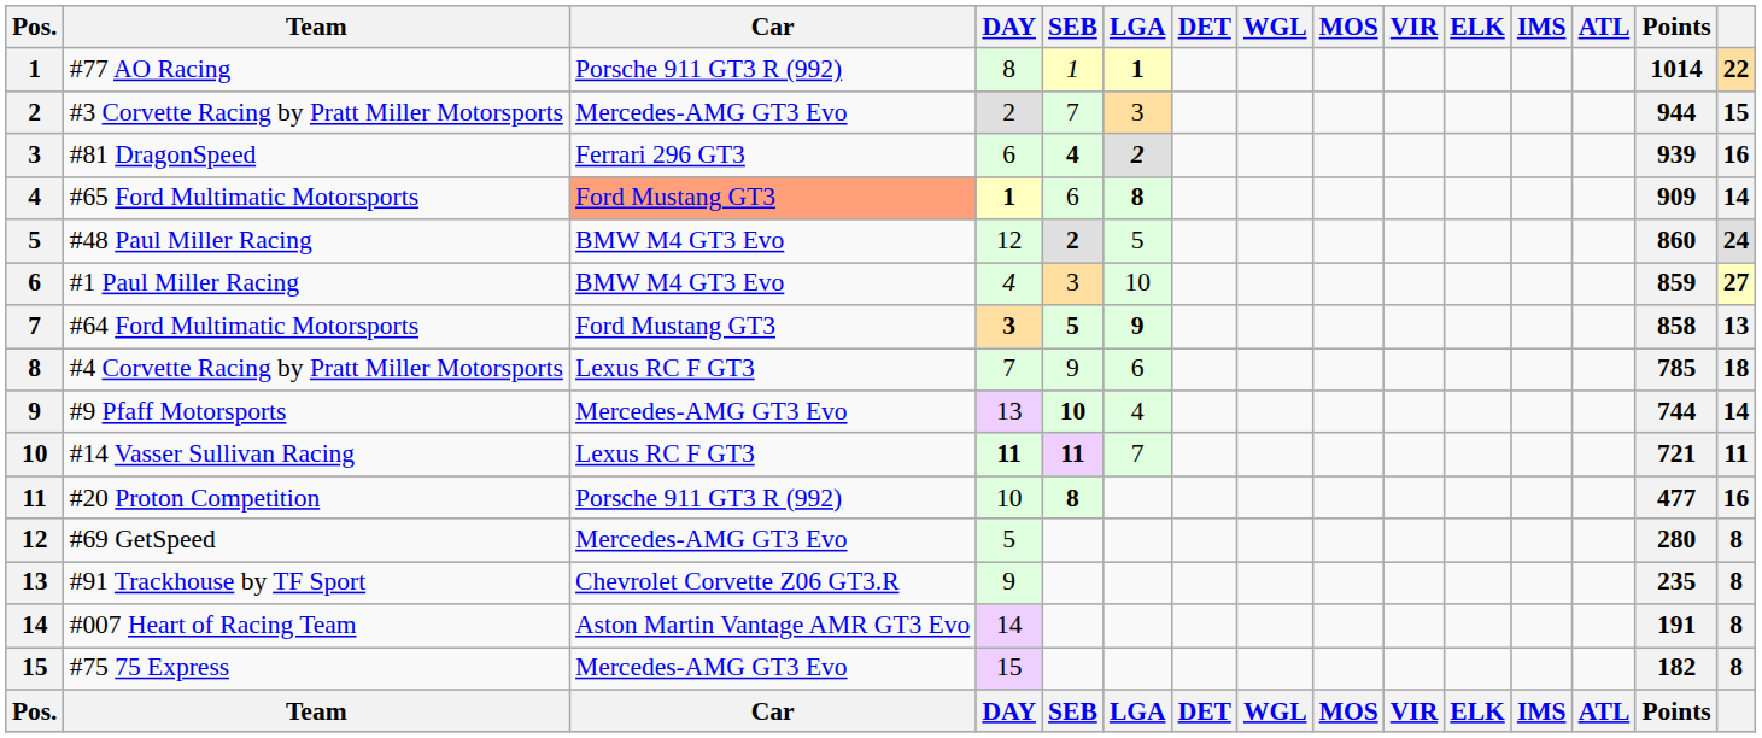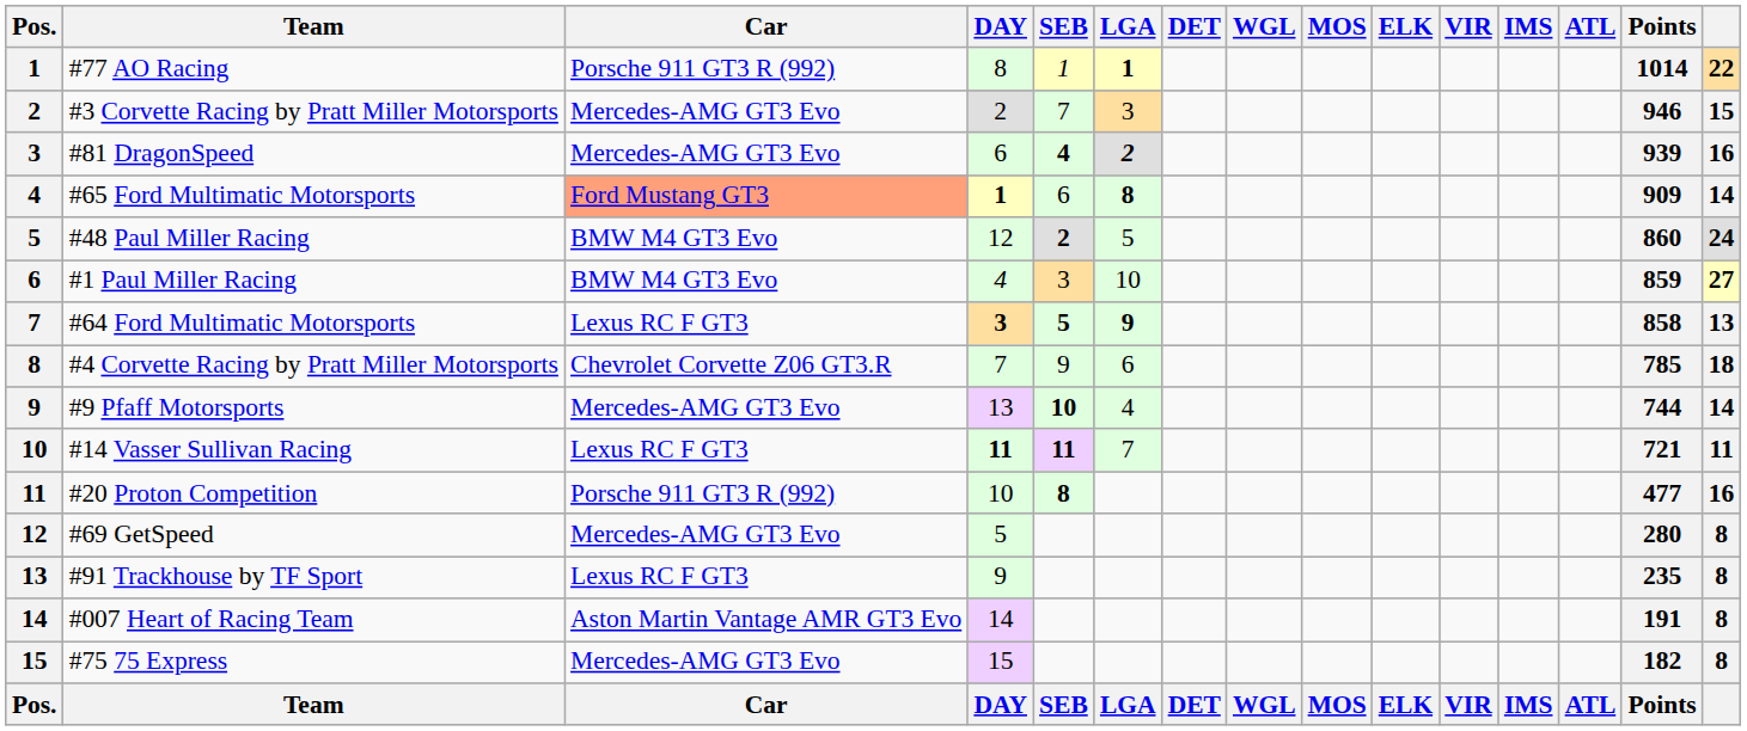 <table class="wikitable" style="font-size:85%;">
 <tr>
 <th>Pos.</th>
 <th>Team</th>
 <th>Car</th>
 <th><a href='#'>DAY</a></th>
 <th><a href='#'>SEB</a></th>
 <th><a href='#'>LGA</a></th>
 <th><a href='#'>DET</a></th>
 <th><a href='#'>WGL</a></th>
 <th><a href='#'>MOS</a></th>
+<th><a href='#'>ELK</a></th>
 <th><a href='#'>VIR</a></th>
-<th><a href='#'>ELK</a></th>
 <th><a href='#'>IMS</a></th>
 <th><a href='#'>ATL</a></th>
 <th>Points</th>
 <th></th>
 </tr>
 <tr>
 <th>1</th>
 <td>#77 <a href='#'>AO Racing</a></td>
 <td><a href='#'>Porsche 911 GT3 R (992)</a></td>
 <td style="background:#dfffdf" align="center">8</td>
 <td style="background:#ffffbf" align="center"><em>1</em></td>
 <td style="background:#ffffbf" align="center"><strong>1</strong></td>
 <td style="background:#" align="center"></td>
 <td style="background:#" align="center"></td>
 <td style="background:#" align="center"></td>
 <td style="background:#" align="center"></td>
 <td style="background:#" align="center"></td>
 <td style="background:#" align="center"></td>
 <td style="background:#" align="center"></td>
 <th>1014</th>
 <th style="background:#ffdf9f">22</th>
 </tr>
 <tr>
 <th>2</th>
 <td>#3 <a href='#'>Corvette Racing</a> by <a href='#'>Pratt Miller Motorsports</a></td>
 <td><a href='#'>Mercedes-AMG GT3 Evo</a></td>
 <td style="background:#dfdfdf" align="center">2</td>
 <td style="background:#dfffdf" align="center">7</td>
 <td style="background:#ffdf9f" align="center">3</td>
 <td style="background:#" align="center"></td>
 <td style="background:#" align="center"></td>
 <td style="background:#" align="center"></td>
 <td style="background:#" align="center"></td>
 <td style="background:#" align="center"></td>
 <td style="background:#" align="center"></td>
 <td style="background:#" align="center"></td>
-<th>944</th>
+<th>946</th>
 <th>15</th>
 </tr>
 <tr>
 <th>3</th>
 <td>#81 <a href='#'>DragonSpeed</a></td>
-<td><a href='#'>Ferrari 296 GT3</a></td>
+<td><a href='#'>Mercedes-AMG GT3 Evo</a></td>
 <td style="background:#dfffdf" align="center">6</td>
 <td style="background:#dfffdf" align="center"><strong>4</strong></td>
 <td style="background:#dfdfdf" align="center"><strong><em>2</em></strong></td>
 <td style="background:#" align="center"></td>
 <td style="background:#" align="center"></td>
 <td style="background:#" align="center"></td>
 <td style="background:#" align="center"></td>
 <td style="background:#" align="center"></td>
 <td style="background:#" align="center"></td>
 <td style="background:#" align="center"></td>
 <th>939</th>
 <th>16</th>
 </tr>
 <tr>
 <th>4</th>
 <td>#65 <a href='#'>Ford Multimatic Motorsports</a></td>
 <td style="background: lightsalmon;"><a href='#'>Ford Mustang GT3</a></td>
 <td style="background:#ffffbf" align="center"><strong>1</strong></td>
 <td style="background:#dfffdf" align="center">6</td>
 <td style="background:#dfffdf" align="center"><strong>8</strong></td>
 <td style="background:#" align="center"></td>
 <td style="background:#" align="center"></td>
 <td style="background:#" align="center"></td>
 <td style="background:#" align="center"></td>
 <td style="background:#" align="center"></td>
 <td style="background:#" align="center"></td>
 <td style="background:#" align="center"></td>
 <th>909</th>
 <th>14</th>
 </tr>
 <tr>
 <th>5</th>
 <td>#48 <a href='#'>Paul Miller Racing</a></td>
 <td><a href='#'>BMW M4 GT3 Evo</a></td>
 <td style="background:#dfffdf" align="center">12</td>
 <td style="background:#dfdfdf" align="center"><strong>2</strong></td>
 <td style="background:#dfffdf" align="center">5</td>
 <td style="background:#" align="center"></td>
 <td style="background:#" align="center"></td>
 <td style="background:#" align="center"></td>
 <td style="background:#" align="center"></td>
 <td style="background:#" align="center"></td>
 <td style="background:#" align="center"></td>
 <td style="background:#" align="center"></td>
 <th>860</th>
 <th style="background:#dfdfdf">24</th>
 </tr>
 <tr>
 <th>6</th>
 <td>#1 <a href='#'>Paul Miller Racing</a></td>
 <td><a href='#'>BMW M4 GT3 Evo</a></td>
 <td style="background:#dfffdf" align="center"><em>4</em></td>
 <td style="background:#ffdf9f" align="center">3</td>
 <td style="background:#dfffdf" align="center">10</td>
 <td style="background:#" align="center"></td>
 <td style="background:#" align="center"></td>
 <td style="background:#" align="center"></td>
 <td style="background:#" align="center"></td>
 <td style="background:#" align="center"></td>
 <td style="background:#" align="center"></td>
 <td style="background:#" align="center"></td>
 <th>859</th>
 <th style="background:#ffffbf">27</th>
 </tr>
 <tr>
 <th>7</th>
 <td>#64 <a href='#'>Ford Multimatic Motorsports</a></td>
-<td><a href='#'>Ford Mustang GT3</a></td>
+<td><a href='#'>Lexus RC F GT3</a></td>
 <td style="background:#ffdf9f" align="center"><strong>3</strong></td>
 <td style="background:#dfffdf" align="center"><strong>5</strong></td>
 <td style="background:#dfffdf" align="center"><strong>9</strong></td>
 <td style="background:#" align="center"></td>
 <td style="background:#" align="center"></td>
 <td style="background:#" align="center"></td>
 <td style="background:#" align="center"></td>
 <td style="background:#" align="center"></td>
 <td style="background:#" align="center"></td>
 <td style="background:#" align="center"></td>
 <th>858</th>
 <th>13</th>
 </tr>
 <tr>
 <th>8</th>
 <td>#4 <a href='#'>Corvette Racing</a> by <a href='#'>Pratt Miller Motorsports</a></td>
-<td><a href='#'>Lexus RC F GT3</a></td>
+<td><a href='#'>Chevrolet Corvette Z06 GT3.R</a></td>
 <td style="background:#dfffdf" align="center">7</td>
 <td style="background:#dfffdf" align="center">9</td>
 <td style="background:#dfffdf" align="center">6</td>
 <td style="background:#" align="center"></td>
 <td style="background:#" align="center"></td>
 <td style="background:#" align="center"></td>
 <td style="background:#" align="center"></td>
 <td style="background:#" align="center"></td>
 <td style="background:#" align="center"></td>
 <td style="background:#" align="center"></td>
 <th>785</th>
 <th>18</th>
 </tr>
 <tr>
 <th>9</th>
 <td>#9 <a href='#'>Pfaff Motorsports</a></td>
 <td><a href='#'>Mercedes-AMG GT3 Evo</a></td>
 <td style="background:#efcfff" align="center">13</td>
 <td style="background:#dfffdf" align="center"><strong>10</strong></td>
 <td style="background:#dfffdf" align="center">4</td>
 <td style="background:#" align="center"></td>
 <td style="background:#" align="center"></td>
 <td style="background:#" align="center"></td>
 <td style="background:#" align="center"></td>
 <td style="background:#" align="center"></td>
 <td style="background:#" align="center"></td>
 <td style="background:#" align="center"></td>
 <th>744</th>
 <th>14</th>
 </tr>
 <tr>
 <th>10</th>
 <td>#14 <a href='#'>Vasser Sullivan Racing</a></td>
 <td><a href='#'>Lexus RC F GT3</a></td>
 <td style="background:#dfffdf" align="center"><strong>11</strong></td>
 <td style="background:#efcfff" align="center"><strong>11</strong></td>
 <td style="background:#dfffdf" align="center">7</td>
 <td style="background:#" align="center"></td>
 <td style="background:#" align="center"></td>
 <td style="background:#" align="center"></td>
 <td style="background:#" align="center"></td>
 <td style="background:#" align="center"></td>
 <td style="background:#" align="center"></td>
 <td style="background:#" align="center"></td>
 <th>721</th>
 <th>11</th>
 </tr>
 <tr>
 <th>11</th>
 <td>#20 <a href='#'>Proton Competition</a></td>
 <td><a href='#'>Porsche 911 GT3 R (992)</a></td>
 <td style="background:#dfffdf" align="center">10</td>
 <td style="background:#dfffdf" align="center"><strong>8</strong></td>
 <td></td>
 <td style="background:#" align="center"></td>
 <td style="background:#" align="center"></td>
 <td style="background:#" align="center"></td>
 <td style="background:#" align="center"></td>
 <td style="background:#" align="center"></td>
 <td style="background:#" align="center"></td>
 <td style="background:#" align="center"></td>
 <th>477</th>
 <th>16</th>
 </tr>
 <tr>
 <th>12</th>
 <td>#69 GetSpeed</td>
 <td><a href='#'>Mercedes-AMG GT3 Evo</a></td>
 <td style="background:#dfffdf" align="center">5</td>
 <td></td>
 <td></td>
 <td style="background:#" align="center"></td>
 <td style="background:#" align="center"></td>
 <td style="background:#" align="center"></td>
 <td style="background:#" align="center"></td>
 <td style="background:#" align="center"></td>
 <td style="background:#" align="center"></td>
 <td style="background:#" align="center"></td>
 <th>280</th>
 <th>8</th>
 </tr>
 <tr>
 <th>13</th>
 <td>#91 <a href='#'>Trackhouse</a> by <a href='#'>TF Sport</a></td>
-<td><a href='#'>Chevrolet Corvette Z06 GT3.R</a></td>
+<td><a href='#'>Lexus RC F GT3</a></td>
 <td style="background:#dfffdf" align="center">9</td>
 <td></td>
 <td></td>
 <td style="background:#" align="center"></td>
 <td style="background:#" align="center"></td>
 <td style="background:#" align="center"></td>
 <td style="background:#" align="center"></td>
 <td style="background:#" align="center"></td>
 <td style="background:#" align="center"></td>
 <td style="background:#" align="center"></td>
 <th>235</th>
 <th>8</th>
 </tr>
 <tr>
 <th>14</th>
 <td>#007 <a href='#'>Heart of Racing Team</a></td>
 <td><a href='#'>Aston Martin Vantage AMR GT3 Evo</a></td>
 <td style="background:#efcfff" align="center">14</td>
 <td></td>
 <td></td>
 <td style="background:#" align="center"></td>
 <td style="background:#" align="center"></td>
 <td style="background:#" align="center"></td>
 <td style="background:#" align="center"></td>
 <td style="background:#" align="center"></td>
 <td style="background:#" align="center"></td>
 <td style="background:#" align="center"></td>
 <th>191</th>
 <th>8</th>
 </tr>
 <tr>
 <th>15</th>
 <td>#75 <a href='#'>75 Express</a></td>
 <td><a href='#'>Mercedes-AMG GT3 Evo</a></td>
 <td style="background:#efcfff" align="center">15</td>
 <td></td>
 <td></td>
 <td style="background:#" align="center"></td>
 <td style="background:#" align="center"></td>
 <td style="background:#" align="center"></td>
 <td style="background:#" align="center"></td>
 <td style="background:#" align="center"></td>
 <td style="background:#" align="center"></td>
 <td style="background:#" align="center"></td>
 <th>182</th>
 <th>8</th>
 </tr>
 <tr>
 <th>Pos.</th>
 <th>Team</th>
 <th>Car</th>
 <th><a href='#'>DAY</a></th>
 <th><a href='#'>SEB</a></th>
 <th><a href='#'>LGA</a></th>
 <th><a href='#'>DET</a></th>
 <th><a href='#'>WGL</a></th>
 <th><a href='#'>MOS</a></th>
+<th><a href='#'>ELK</a></th>
 <th><a href='#'>VIR</a></th>
-<th><a href='#'>ELK</a></th>
 <th><a href='#'>IMS</a></th>
 <th><a href='#'>ATL</a></th>
 <th>Points</th>
 <th></th>
 </tr>
 </table>
